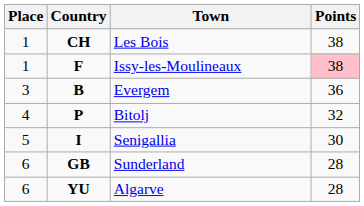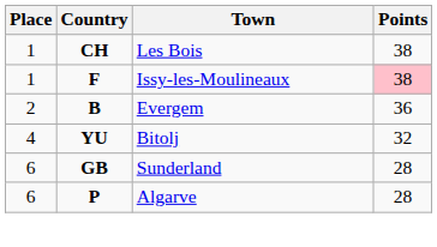 <table class="wikitable">
 <tr>
 <th width="25">Place</th>
 <th width="25">Country</th>
 <th width="200">Town</th>
 <th width="25">Points</th>
 </tr>
 <tr>
 <td align="center">1</td>
 <td align="center"><strong>CH</strong></td>
 <td align="left"><a href='#'>Les Bois</a></td>
 <td align="center">38</td>
 </tr>
 <tr>
 <td align="center">1</td>
 <td align="center"><strong>F</strong></td>
 <td align="left"><a href='#'>Issy-les-Moulineaux</a></td>
 <td align="center" style="background: pink;">38</td>
 </tr>
 <tr>
-<td align="center">3</td>
+<td align="center">2</td>
 <td align="center"><strong>B</strong></td>
 <td align="left"><a href='#'>Evergem</a></td>
 <td align="center">36</td>
 </tr>
 <tr>
 <td align="center">4</td>
-<td align="center"><strong>P</strong></td>
+<td align="center"><strong>YU</strong></td>
 <td align="left"><a href='#'>Bitolj</a></td>
 <td align="center">32</td>
-</tr>
-<tr>
-<td align="center">5</td>
-<td align="center"><strong>I</strong></td>
-<td align="left"><a href='#'>Senigallia</a></td>
-<td align="center">30</td>
 </tr>
 <tr>
 <td align="center">6</td>
 <td align="center"><strong>GB</strong></td>
 <td align="left"><a href='#'>Sunderland</a></td>
 <td align="center">28</td>
 </tr>
 <tr>
 <td align="center">6</td>
-<td align="center"><strong>YU</strong></td>
+<td align="center"><strong>P</strong></td>
 <td align="left"><a href='#'>Algarve</a></td>
 <td align="center">28</td>
 </tr>
 </table>
